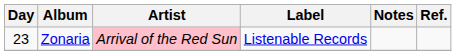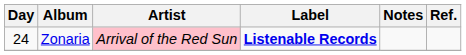 <table class="wikitable">
 <tr>
 <th>Day</th>
 <th>Album</th>
 <th>Artist</th>
 <th>Label</th>
 <th>Notes</th>
 <th>Ref.</th>
 </tr>
 <tr>
-<td rowspan="1" style="text-align:center;">23</td>
+<td rowspan="1" style="text-align:center;">24</td>
 <td><a href='#'>Zonaria</a></td>
 <td style="background: pink;"><em>Arrival of the Red Sun</em></td>
-<td><a href='#'>Listenable Records</a></td>
+<td><strong><a href='#'>Listenable Records</a></strong></td>
 <td></td>
 <td></td>
 </tr>
 <tr>
 </tr>
 </table>
